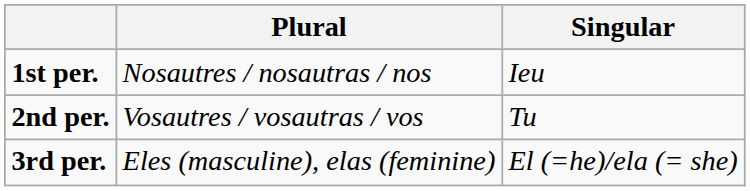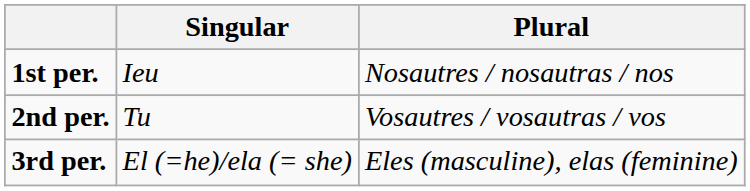 <table class="wikitable">
 <tr>
 <th></th>
+<th scope = "col">Singular</th>
 <th scope ="col">Plural</th>
-<th scope = "col">Singular</th>
 </tr>
 <tr>
 <td><strong>1st per.</strong></td>
+<td><em>Ieu</em></td>
 <td><em>Nosautres / nosautras / nos</em></td>
-<td><em>Ieu</em></td>
 </tr>
 <tr>
 <td><strong>2nd per.</strong></td>
+<td><em>Tu</em></td>
 <td><em>Vosautres / vosautras / vos</em></td>
-<td><em>Tu</em></td>
 </tr>
 <tr>
 <td><strong>3rd per.</strong></td>
+<td><em>El (=he)/ela (= she)</em></td>
 <td><em>Eles (masculine), elas (feminine)</em></td>
-<td><em>El (=he)/ela (= she)</em></td>
 </tr>
 </table>
